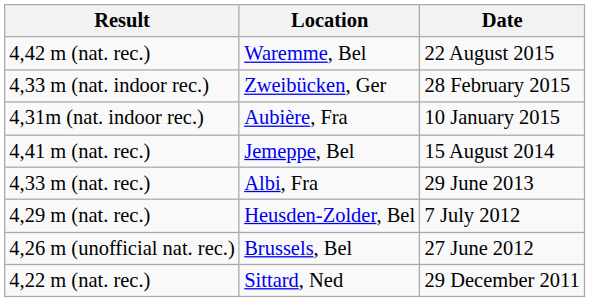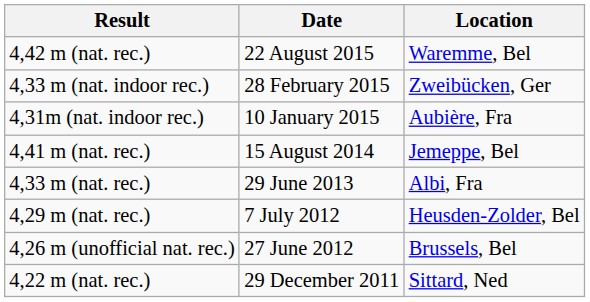 <table class="wikitable">
 <tr>
 <th>Result</th>
+<th>Date</th>
 <th>Location</th>
-<th>Date</th>
 </tr>
 <tr>
 <td>4,42 m (nat. rec.)</td>
+<td>22 August 2015</td>
 <td><a href='#'>Waremme</a>, Bel</td>
-<td>22 August 2015</td>
 </tr>
 <tr>
 <td>4,33 m (nat. indoor rec.)</td>
+<td>28 February 2015</td>
 <td><a href='#'>Zweibücken</a>, Ger</td>
-<td>28 February 2015</td>
 </tr>
 <tr>
 <td>4,31m (nat. indoor rec.)</td>
+<td>10 January 2015</td>
 <td><a href='#'>Aubière</a>, Fra</td>
-<td>10 January 2015</td>
 </tr>
 <tr>
 <td>4,41 m (nat. rec.)</td>
+<td>15 August 2014</td>
 <td><a href='#'>Jemeppe</a>, Bel</td>
-<td>15 August 2014</td>
 </tr>
 <tr>
 <td>4,33 m (nat. rec.)</td>
+<td>29 June 2013</td>
 <td><a href='#'>Albi</a>, Fra</td>
-<td>29 June 2013</td>
 </tr>
 <tr>
 <td>4,29 m (nat. rec.)</td>
+<td>7 July 2012</td>
 <td><a href='#'>Heusden-Zolder</a>, Bel</td>
-<td>7 July 2012</td>
 </tr>
 <tr>
 <td>4,26 m (unofficial nat. rec.)</td>
+<td>27 June 2012</td>
 <td><a href='#'>Brussels</a>, Bel</td>
-<td>27 June 2012</td>
 </tr>
 <tr>
 <td>4,22 m (nat. rec.)</td>
+<td>29 December 2011</td>
 <td><a href='#'>Sittard</a>, Ned</td>
-<td>29 December 2011</td>
 </tr>
 </table>
